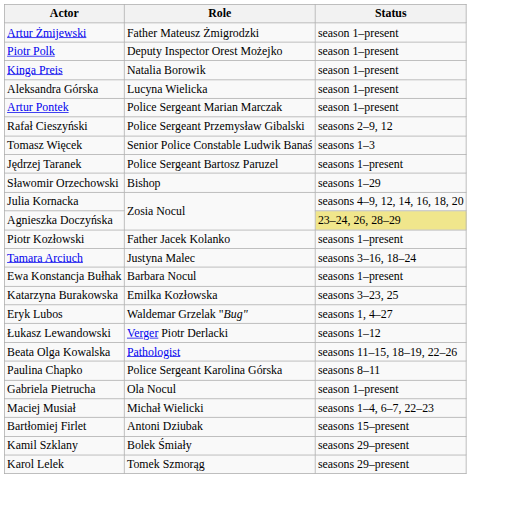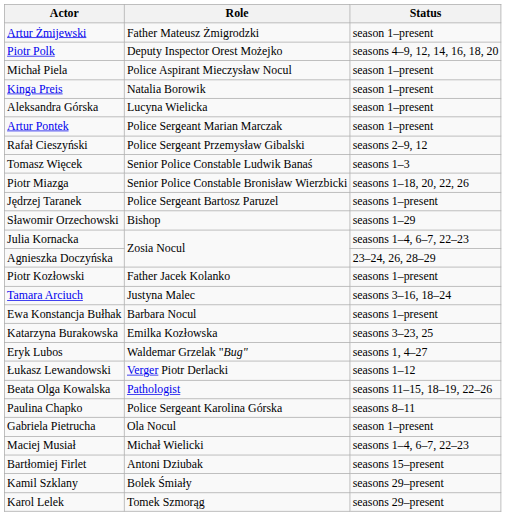 <table class="wikitable">
 <tr>
 <th>Actor</th>
 <th>Role</th>
 <th>Status</th>
 </tr>
 <tr>
 <td><a href='#'>Artur Żmijewski</a></td>
 <td>Father Mateusz Żmigrodzki</td>
 <td>season 1–present</td>
 </tr>
 <tr>
 <td><a href='#'>Piotr Polk</a></td>
 <td>Deputy Inspector Orest Możejko</td>
+<td>seasons 4–9, 12, 14, 16, 18, 20</td>
+</tr>
+<tr>
+<td>Michał Piela</td>
+<td>Police Aspirant Mieczysław Nocul</td>
 <td>season 1–present</td>
 </tr>
 <tr>
 <td><a href='#'>Kinga Preis</a></td>
 <td>Natalia Borowik</td>
 <td>season 1–present</td>
 </tr>
 <tr>
 <td>Aleksandra Górska</td>
 <td>Lucyna Wielicka</td>
 <td>season 1–present</td>
 </tr>
 <tr>
 <td><a href='#'>Artur Pontek</a></td>
 <td>Police Sergeant Marian Marczak</td>
 <td>season 1–present</td>
 </tr>
 <tr>
 <td>Rafał Cieszyński</td>
 <td>Police Sergeant Przemysław Gibalski</td>
 <td>seasons 2–9, 12</td>
 </tr>
 <tr>
 <td>Tomasz Więcek</td>
 <td>Senior Police Constable Ludwik Banaś</td>
 <td>seasons 1–3</td>
 </tr>
 <tr>
+<td>Piotr Miazga</td>
+<td>Senior Police Constable Bronisław Wierzbicki</td>
+<td>seasons 1–18, 20, 22, 26</td>
+</tr>
+<tr>
 <td>Jędrzej Taranek</td>
 <td>Police Sergeant Bartosz Paruzel</td>
 <td>seasons 1–present</td>
 </tr>
 <tr>
 <td>Sławomir Orzechowski</td>
 <td>Bishop</td>
 <td>seasons 1–29</td>
 </tr>
 <tr>
 <td>Julia Kornacka</td>
 <td rowspan="2">Zosia Nocul</td>
-<td>seasons 4–9, 12, 14, 16, 18, 20</td>
+<td>seasons 1–4, 6–7, 22–23</td>
 </tr>
 <tr>
 <td>Agnieszka Doczyńska</td>
-<td style="background: khaki;">23–24, 26, 28–29</td>
+<td>23–24, 26, 28–29</td>
 </tr>
 <tr>
 <td>Piotr Kozłowski</td>
 <td>Father Jacek Kolanko</td>
 <td>seasons 1–present</td>
 </tr>
 <tr>
 <td><a href='#'>Tamara Arciuch</a></td>
 <td>Justyna Malec</td>
 <td>seasons 3–16, 18–24</td>
 </tr>
 <tr>
 <td>Ewa Konstancja Bułhak</td>
 <td>Barbara Nocul</td>
 <td>seasons 1–present</td>
 </tr>
 <tr>
 <td>Katarzyna Burakowska</td>
 <td>Emilka Kozłowska</td>
 <td>seasons 3–23, 25</td>
 </tr>
 <tr>
 <td>Eryk Lubos</td>
 <td>Waldemar Grzelak "<em>Bug"</em></td>
 <td>seasons 1, 4–27</td>
 </tr>
 <tr>
 <td>Łukasz Lewandowski</td>
 <td><a href='#'>Verger</a> Piotr Derlacki</td>
 <td>seasons 1–12</td>
 </tr>
 <tr>
 <td>Beata Olga Kowalska</td>
 <td><a href='#'>Pathologist</a></td>
 <td>seasons 11–15, 18–19, 22–26</td>
 </tr>
 <tr>
 <td>Paulina Chapko</td>
 <td>Police Sergeant Karolina Górska</td>
 <td>seasons 8–11</td>
 </tr>
 <tr>
 <td>Gabriela Pietrucha</td>
 <td>Ola Nocul</td>
 <td>season 1–present</td>
 </tr>
 <tr>
 <td>Maciej Musiał</td>
 <td>Michał Wielicki</td>
 <td>seasons 1–4, 6–7, 22–23</td>
 </tr>
 <tr>
 <td>Bartłomiej Firlet</td>
 <td>Antoni Dziubak</td>
 <td>seasons 15–present</td>
 </tr>
 <tr>
 <td>Kamil Szklany</td>
 <td>Bolek Śmiały</td>
 <td>seasons 29–present</td>
 </tr>
 <tr>
 <td>Karol Lelek</td>
 <td>Tomek Szmorąg</td>
 <td>seasons 29–present</td>
 </tr>
 </table>
